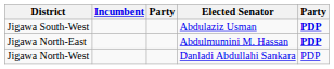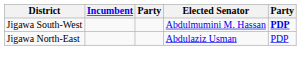 <table class="sortable wikitable" style="font-size:95%;line-height:14px;">
 <tr>
 <th class="unsortable">District</th>
 <th class="unsortable"><a href='#'>Incumbent</a></th>
 <th>Party</th>
 <th class="unsortable">Elected Senator</th>
 <th>Party</th>
 </tr>
 <tr>
 <td>Jigawa South-West</td>
 <td></td>
 <td></td>
-<td><a href='#'>Abdulaziz Usman</a></td>
+<td><a href='#'>Abdulmumini M. Hassan</a></td>
 <td><strong><a href='#'>PDP</a></strong></td>
 </tr>
 <tr>
 <td>Jigawa North-East</td>
 <td></td>
 <td></td>
-<td><a href='#'>Abdulmumini M. Hassan</a></td>
-<td><strong><a href='#'>PDP</a></strong></td>
-</tr>
-<tr>
-<td>Jigawa North-West</td>
-<td></td>
-<td></td>
-<td><a href='#'>Danladi Abdullahi Sankara</a></td>
+<td><a href='#'>Abdulaziz Usman</a></td>
 <td><a href='#'>PDP</a></td>
 </tr>
 </table>
